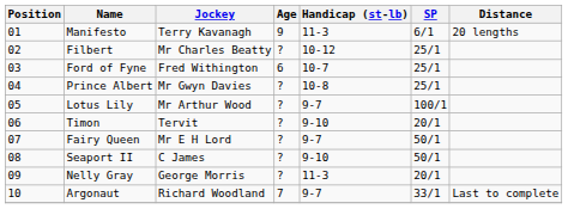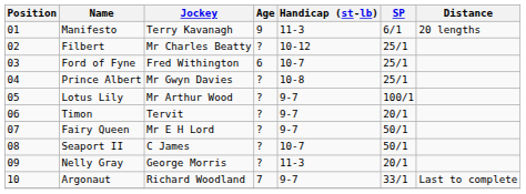 <table class="wikitable sortable">
 <tr>
 <th data-sort-type="number">Position</th>
 <th>Name</th>
 <th><a href='#'>Jockey</a></th>
 <th data-sort-type="number">Age</th>
 <th>Handicap (<a href='#'>st</a>-<a href='#'>lb</a>)</th>
 <th><a href='#'>SP</a></th>
 <th>Distance</th>
 </tr>
 <tr>
 <td>01</td>
 <td>Manifesto</td>
 <td>Terry Kavanagh</td>
 <td>9</td>
 <td>11-3</td>
 <td>6/1</td>
 <td>20 lengths</td>
 </tr>
 <tr>
 <td>02</td>
 <td>Filbert</td>
 <td>Mr Charles Beatty</td>
 <td>?</td>
 <td>10-12</td>
 <td>25/1</td>
 <td></td>
 </tr>
 <tr>
 <td>03</td>
 <td>Ford of Fyne</td>
 <td>Fred Withington</td>
 <td>6</td>
 <td>10-7</td>
 <td>25/1</td>
 <td></td>
 </tr>
 <tr>
 <td>04</td>
 <td>Prince Albert</td>
 <td>Mr Gwyn Davies</td>
 <td>?</td>
 <td>10-8</td>
 <td>25/1</td>
 <td></td>
 </tr>
 <tr>
 <td>05</td>
 <td>Lotus Lily</td>
 <td>Mr Arthur Wood</td>
 <td>?</td>
 <td>9-7</td>
 <td>100/1</td>
 <td></td>
 </tr>
 <tr>
 <td>06</td>
 <td>Timon</td>
 <td>Tervit</td>
 <td>?</td>
-<td>9-10</td>
+<td>9-7</td>
 <td>20/1</td>
 <td></td>
 </tr>
 <tr>
 <td>07</td>
 <td>Fairy Queen</td>
 <td>Mr E H Lord</td>
 <td>?</td>
 <td>9-7</td>
 <td>50/1</td>
 <td></td>
 </tr>
 <tr>
 <td>08</td>
 <td>Seaport II</td>
 <td>C James</td>
 <td>?</td>
-<td>9-10</td>
+<td>10-7</td>
 <td>50/1</td>
 <td></td>
 </tr>
 <tr>
 <td>09</td>
 <td>Nelly Gray</td>
 <td>George Morris</td>
 <td>?</td>
 <td>11-3</td>
 <td>20/1</td>
 <td></td>
 </tr>
 <tr>
 <td>10</td>
 <td>Argonaut</td>
 <td>Richard Woodland</td>
 <td>7</td>
 <td>9-7</td>
 <td>33/1</td>
 <td>Last to complete</td>
 </tr>
 <tr>
 </tr>
 </table>
